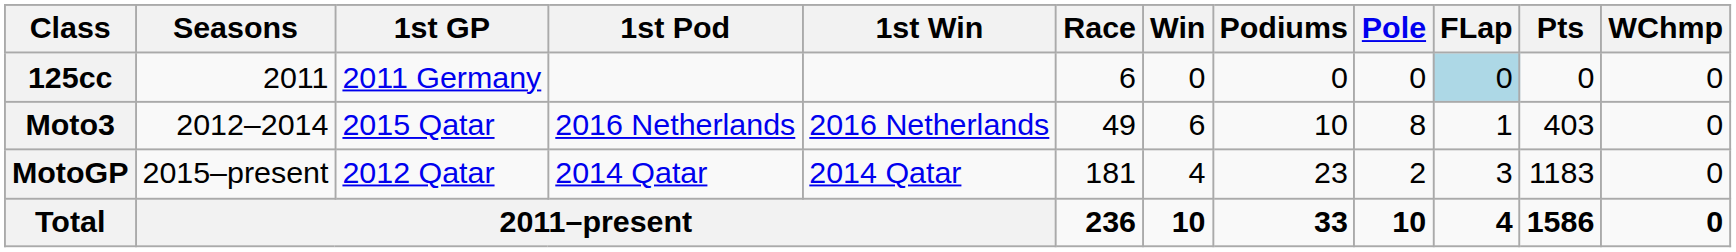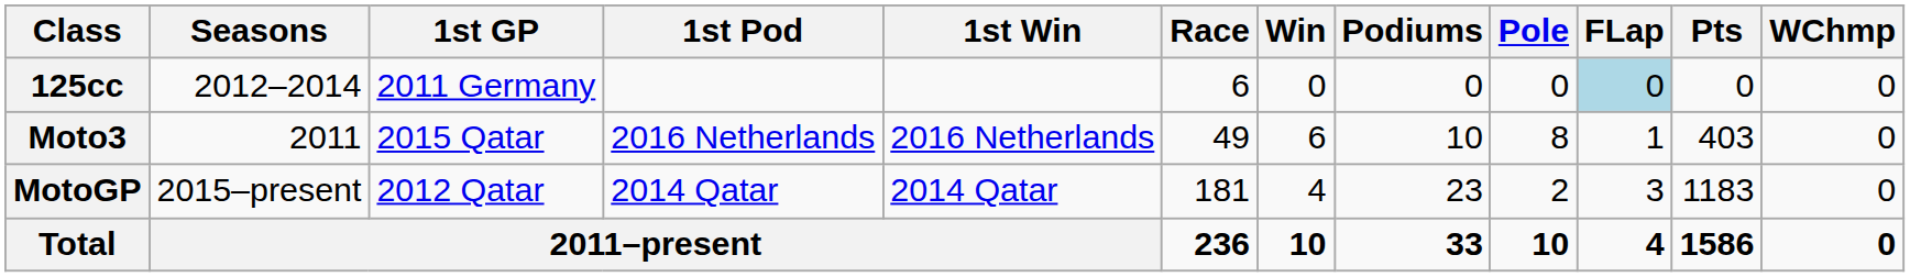 <table class="wikitable" style="text-align:right;">
 <tr>
 <th>Class</th>
 <th>Seasons</th>
 <th>1st GP</th>
 <th>1st Pod</th>
 <th>1st Win</th>
 <th>Race</th>
 <th>Win</th>
 <th>Podiums</th>
 <th><a href='#'>Pole</a></th>
 <th>FLap</th>
 <th>Pts</th>
 <th>WChmp</th>
 </tr>
 <tr>
 <th>125cc</th>
-<td>2011</td>
+<td>2012–2014</td>
 <td style="text-align:left;"><a href='#'>2011 Germany</a></td>
 <td style="text-align:left;"></td>
 <td style="text-align:left;"></td>
 <td>6</td>
 <td>0</td>
 <td>0</td>
 <td>0</td>
 <td style="background: lightblue;">0</td>
 <td>0</td>
 <td>0</td>
 </tr>
 <tr>
 <th>Moto3</th>
-<td>2012–2014</td>
+<td>2011</td>
 <td style="text-align:left;"><a href='#'>2015 Qatar</a></td>
 <td style="text-align:left;"><a href='#'>2016 Netherlands</a></td>
 <td style="text-align:left;"><a href='#'>2016 Netherlands</a></td>
 <td>49</td>
 <td>6</td>
 <td>10</td>
 <td>8</td>
 <td>1</td>
 <td>403</td>
 <td>0</td>
 </tr>
 <tr>
 <th>MotoGP</th>
 <td>2015–present</td>
 <td style="text-align:left;"><a href='#'>2012 Qatar</a></td>
 <td style="text-align:left;"><a href='#'>2014 Qatar</a></td>
 <td style="text-align:left;"><a href='#'>2014 Qatar</a></td>
 <td>181</td>
 <td>4</td>
 <td>23</td>
 <td>2</td>
 <td>3</td>
 <td>1183</td>
 <td>0</td>
 </tr>
 <tr>
 <th>Total</th>
 <th colspan="4">2011–present</th>
 <td><strong>236</strong></td>
 <td><strong>10</strong></td>
 <td><strong>33</strong></td>
 <td><strong>10</strong></td>
 <td><strong>4</strong></td>
 <td><strong>1586</strong></td>
 <td><strong>0</strong></td>
 </tr>
 </table>
